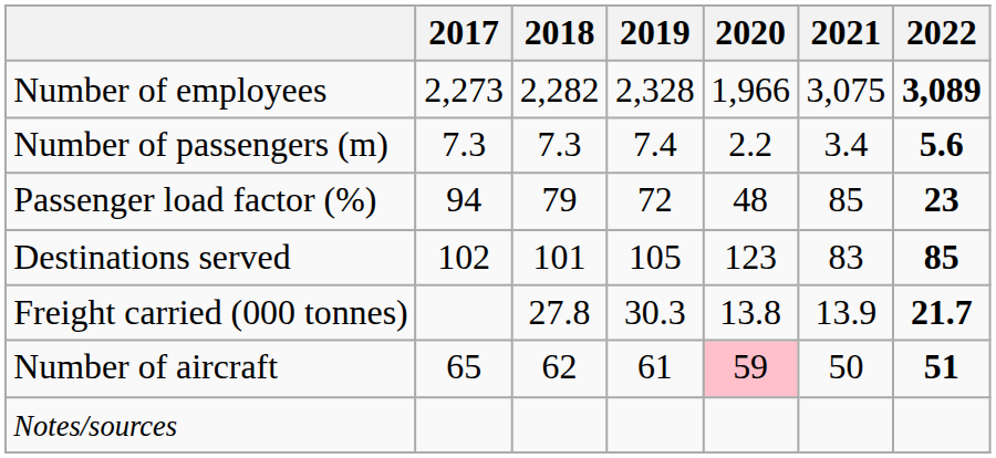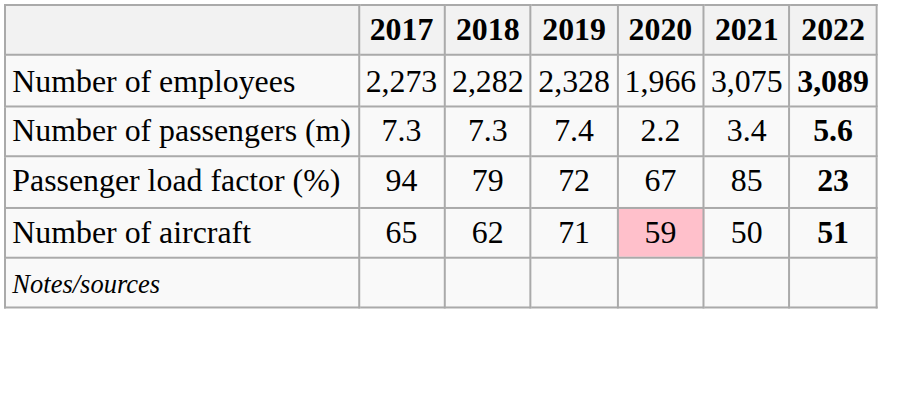 <table class="wikitable" style="text-align:center;">
 <tr>
 <th></th>
 <th>2017</th>
 <th>2018</th>
 <th>2019</th>
 <th>2020</th>
 <th>2021</th>
 <th>2022</th>
 </tr>
 <tr>
 <td style="text-align:left;">Number of employees</td>
 <td>2,273</td>
 <td>2,282</td>
 <td>2,328</td>
 <td>1,966</td>
 <td>3,075</td>
 <td><strong>3,089</strong></td>
 </tr>
 <tr>
 <td style="text-align:left;">Number of passengers (m)</td>
 <td>7.3</td>
 <td>7.3</td>
 <td>7.4</td>
 <td>2.2</td>
 <td>3.4</td>
 <td><strong>5.6</strong></td>
 </tr>
 <tr>
 <td style="text-align:left;">Passenger load factor (%)</td>
 <td>94</td>
 <td>79</td>
 <td>72</td>
-<td>48</td>
+<td>67</td>
 <td>85</td>
 <td><strong>23</strong></td>
-</tr>
-<tr>
-<td style="text-align:left;">Destinations served</td>
-<td>102</td>
-<td>101</td>
-<td>105</td>
-<td>123</td>
-<td>83</td>
-<td><strong>85</strong></td>
-</tr>
-<tr>
-<td style="text-align:left;">Freight carried (000 tonnes)</td>
-<td></td>
-<td>27.8</td>
-<td>30.3</td>
-<td>13.8</td>
-<td>13.9</td>
-<td><strong>21.7</strong></td>
 </tr>
 <tr>
 <td style="text-align:left;">Number of aircraft</td>
 <td>65</td>
 <td>62</td>
-<td>61</td>
+<td>71</td>
 <td style="background: pink;">59</td>
 <td>50</td>
 <td><strong>51</strong></td>
 </tr>
 <tr>
 <td style="text-align:left;"><small><em>Notes/sources</em></small></td>
 <td></td>
 <td></td>
 <td></td>
 <td></td>
 <td></td>
 <td></td>
 </tr>
 </table>
